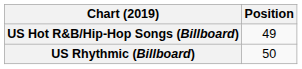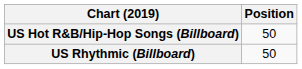 <table class="wikitable sortable plainrowheaders" style="text-align:center">
 <tr>
 <th scope="col">Chart (2019)</th>
 <th scope="col">Position</th>
 </tr>
 <tr>
 <th scope="row">US Hot R&B/Hip-Hop Songs (<em>Billboard</em>)</th>
-<td>49</td>
+<td>50</td>
 </tr>
 <tr>
 <th scope="row">US Rhythmic (<em>Billboard</em>)</th>
 <td>50</td>
 </tr>
 </table>
